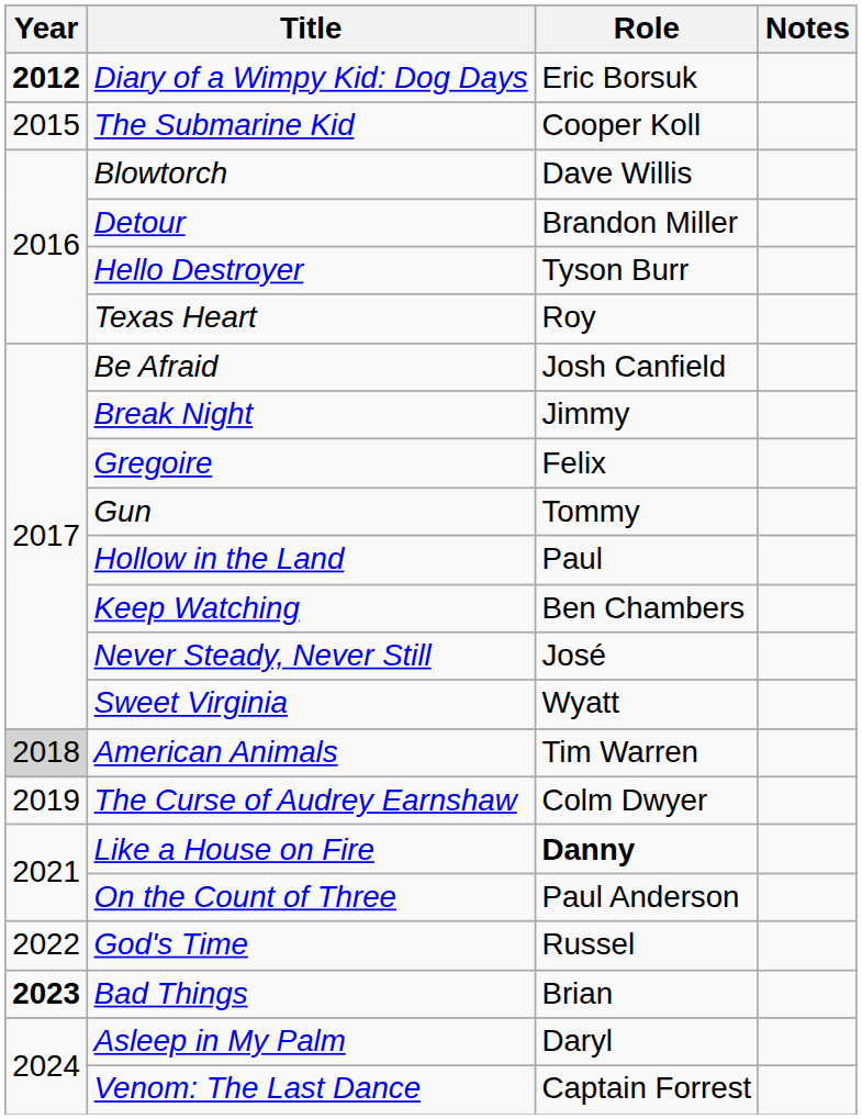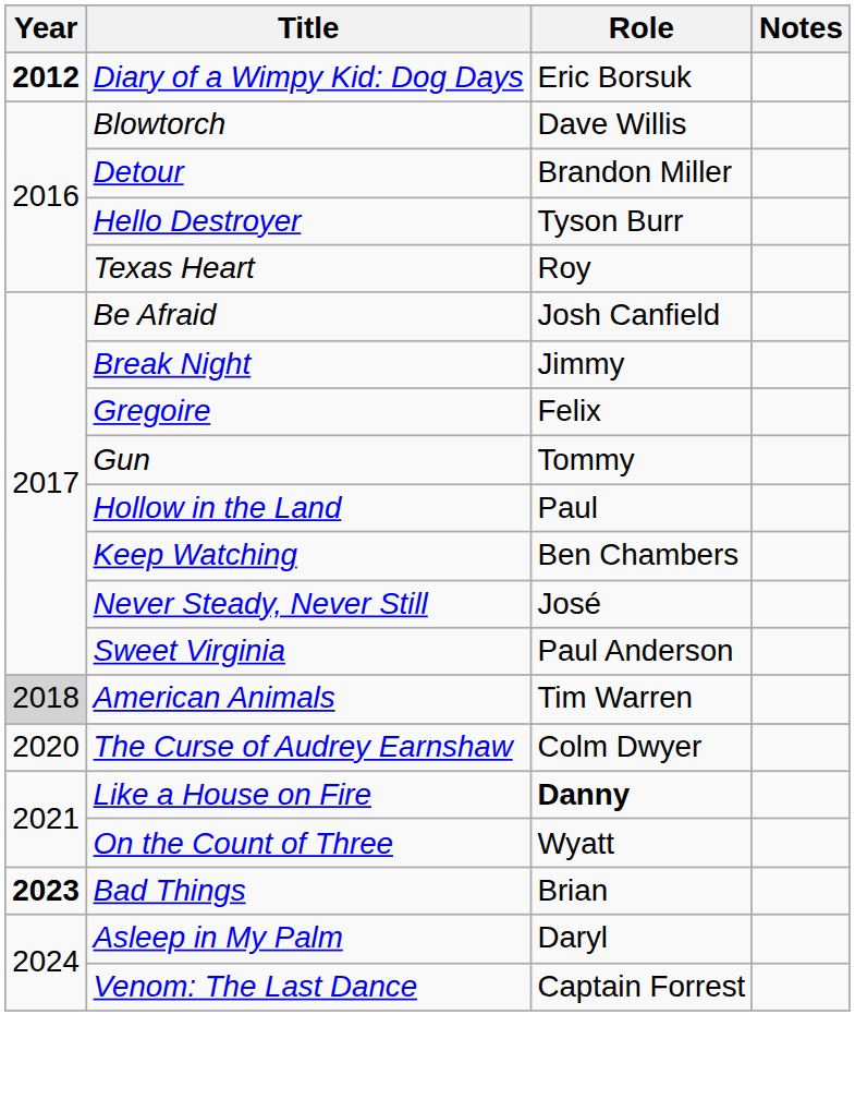 <table class="wikitable sortable">
 <tr>
 <th>Year</th>
 <th>Title</th>
 <th class="unsortable">Role</th>
 <th class="unsortable">Notes</th>
 </tr>
 <tr>
 <td><strong>2012</strong></td>
 <td><em><a href='#'>Diary of a Wimpy Kid: Dog Days</a></em></td>
 <td>Eric Borsuk</td>
-<td></td>
-</tr>
-<tr>
-<td>2015</td>
-<td data-sort-value="Submarine Kid, The"><em><a href='#'>The Submarine Kid</a></em></td>
-<td>Cooper Koll</td>
 <td></td>
 </tr>
 <tr>
 <td rowspan="4">2016</td>
 <td><em>Blowtorch</em></td>
 <td>Dave Willis</td>
 <td></td>
 </tr>
 <tr>
 <td><em><a href='#'>Detour</a></em></td>
 <td>Brandon Miller</td>
 <td></td>
 </tr>
 <tr>
 <td><em><a href='#'>Hello Destroyer</a></em></td>
 <td>Tyson Burr</td>
 <td></td>
 </tr>
 <tr>
 <td><em>Texas Heart</em></td>
 <td>Roy</td>
 <td></td>
 </tr>
 <tr>
 <td rowspan="8">2017</td>
 <td><em>Be Afraid</em></td>
 <td>Josh Canfield</td>
 <td></td>
 </tr>
 <tr>
 <td><em><a href='#'>Break Night</a></em></td>
 <td>Jimmy</td>
 <td></td>
 </tr>
 <tr>
 <td><em><a href='#'>Gregoire</a></em></td>
 <td>Felix</td>
 <td></td>
 </tr>
 <tr>
 <td><em>Gun</em></td>
 <td>Tommy</td>
 <td></td>
 </tr>
 <tr>
 <td><em><a href='#'>Hollow in the Land</a></em></td>
 <td>Paul</td>
 <td></td>
 </tr>
 <tr>
 <td><em><a href='#'>Keep Watching</a></em></td>
 <td>Ben Chambers</td>
 <td></td>
 </tr>
 <tr>
 <td><em><a href='#'>Never Steady, Never Still</a></em></td>
 <td>José</td>
 <td></td>
 </tr>
 <tr>
 <td><em><a href='#'>Sweet Virginia</a></em></td>
-<td>Wyatt</td>
+<td>Paul Anderson</td>
 <td></td>
 </tr>
 <tr>
 <td style="background: lightgrey;">2018</td>
 <td><em><a href='#'>American Animals</a></em></td>
 <td>Tim Warren</td>
 <td></td>
 </tr>
 <tr>
-<td>2019</td>
+<td>2020</td>
 <td data-sort-value="Curse of Audrey Earnshaw, The"><em><a href='#'>The Curse of Audrey Earnshaw</a></em></td>
 <td>Colm Dwyer</td>
 <td></td>
 </tr>
 <tr>
 <td rowspan="2">2021</td>
 <td><em><a href='#'>Like a House on Fire</a></em></td>
 <td><strong>Danny</strong></td>
 <td></td>
 </tr>
 <tr>
 <td><em><a href='#'>On the Count of Three</a></em></td>
-<td>Paul Anderson</td>
-<td></td>
-</tr>
-<tr>
-<td>2022</td>
-<td><em><a href='#'>God's Time</a></em></td>
-<td>Russel</td>
+<td>Wyatt</td>
 <td></td>
 </tr>
 <tr>
 <td><strong>2023</strong></td>
 <td><em><a href='#'>Bad Things</a></em></td>
 <td>Brian</td>
 <td></td>
 </tr>
 <tr>
 <td rowspan="2">2024</td>
 <td><em><a href='#'>Asleep in My Palm</a></em></td>
 <td>Daryl</td>
 <td></td>
 </tr>
 <tr>
 <td><em><a href='#'>Venom: The Last Dance</a></em></td>
 <td>Captain Forrest</td>
 <td></td>
 </tr>
 </table>
